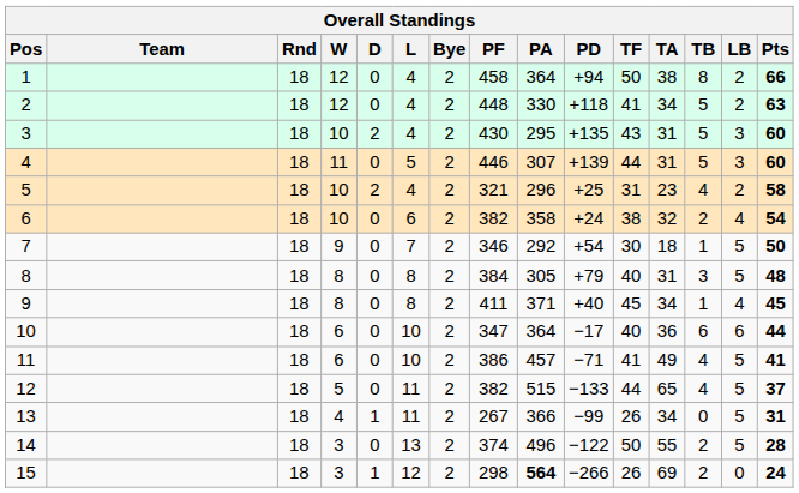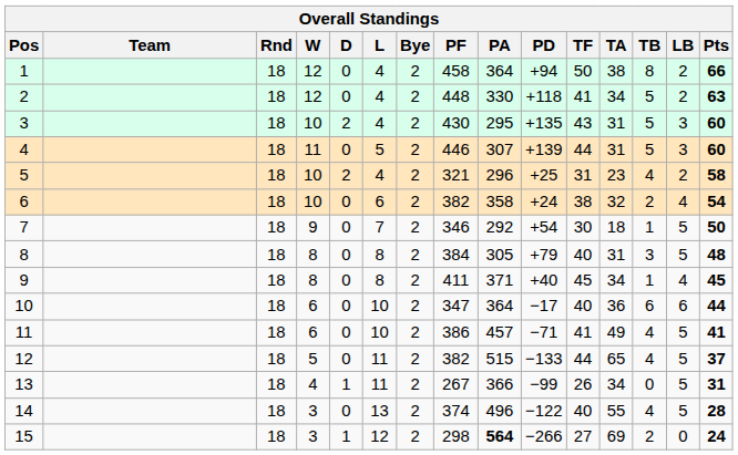 <table class="wikitable" style="float:left; margin-right:15px; text-align: center;">
 <tr>
 <th colspan="100%"><div><strong>Overall Standings</strong></div></th>
 </tr>
 <tr>
 <th style="width:25px;">Pos</th>
 <th style="width:200px;">Team</th>
 <th style="width:25px;">Rnd</th>
 <th style="width:25px;">W</th>
 <th style="width:25px;">D</th>
 <th style="width:25px;">L</th>
 <th style="width:25px;">Bye</th>
 <th style="width:35px;">PF</th>
 <th style="width:35px;">PA</th>
 <th style="width:35px;">PD</th>
 <th style="width:25px;">TF</th>
 <th style="width:25px;">TA</th>
 <th style="width:25px;">TB</th>
 <th style="width:25px;">LB</th>
 <th style="width:25px;">Pts<br></th>
 </tr>
 <tr style="background:#d8ffeb; text-align:center;">
 <td>1</td>
 <td align=left></td>
 <td>18</td>
 <td>12</td>
 <td>0</td>
 <td>4</td>
 <td>2</td>
 <td>458</td>
 <td>364</td>
 <td>+94</td>
 <td>50</td>
 <td>38</td>
 <td>8</td>
 <td>2</td>
 <td><strong>66</strong></td>
 </tr>
 <tr style="background:#d8ffeb; text-align:center;">
 <td>2</td>
 <td align=left></td>
 <td>18</td>
 <td>12</td>
 <td>0</td>
 <td>4</td>
 <td>2</td>
 <td>448</td>
 <td>330</td>
 <td>+118</td>
 <td>41</td>
 <td>34</td>
 <td>5</td>
 <td>2</td>
 <td><strong>63</strong></td>
 </tr>
 <tr style="background:#d8ffeb; text-align:center;">
 <td>3</td>
 <td align=left></td>
 <td>18</td>
 <td>10</td>
 <td>2</td>
 <td>4</td>
 <td>2</td>
 <td>430</td>
 <td>295</td>
 <td>+135</td>
 <td>43</td>
 <td>31</td>
 <td>5</td>
 <td>3</td>
 <td><strong>60</strong></td>
 </tr>
 <tr style="background:#ffe6bd;">
 <td>4</td>
 <td align=left></td>
 <td>18</td>
 <td>11</td>
 <td>0</td>
 <td>5</td>
 <td>2</td>
 <td>446</td>
 <td>307</td>
 <td>+139</td>
 <td>44</td>
 <td>31</td>
 <td>5</td>
 <td>3</td>
 <td><strong>60</strong></td>
 </tr>
 <tr style="background:#ffe6bd;">
 <td>5</td>
 <td align=left></td>
 <td>18</td>
 <td>10</td>
 <td>2</td>
 <td>4</td>
 <td>2</td>
 <td>321</td>
 <td>296</td>
 <td>+25</td>
 <td>31</td>
 <td>23</td>
 <td>4</td>
 <td>2</td>
 <td><strong>58</strong></td>
 </tr>
 <tr style="background:#ffe6bd;">
 <td>6</td>
 <td align=left></td>
 <td>18</td>
 <td>10</td>
 <td>0</td>
 <td>6</td>
 <td>2</td>
 <td>382</td>
 <td>358</td>
 <td>+24</td>
 <td>38</td>
 <td>32</td>
 <td>2</td>
 <td>4</td>
 <td><strong>54</strong></td>
 </tr>
 <tr>
 <td>7</td>
 <td align=left></td>
 <td>18</td>
 <td>9</td>
 <td>0</td>
 <td>7</td>
 <td>2</td>
 <td>346</td>
 <td>292</td>
 <td>+54</td>
 <td>30</td>
 <td>18</td>
 <td>1</td>
 <td>5</td>
 <td><strong>50</strong></td>
 </tr>
 <tr>
 <td>8</td>
 <td align=left></td>
 <td>18</td>
 <td>8</td>
 <td>0</td>
 <td>8</td>
 <td>2</td>
 <td>384</td>
 <td>305</td>
 <td>+79</td>
 <td>40</td>
 <td>31</td>
 <td>3</td>
 <td>5</td>
 <td><strong>48</strong></td>
 </tr>
 <tr>
 <td>9</td>
 <td align=left></td>
 <td>18</td>
 <td>8</td>
 <td>0</td>
 <td>8</td>
 <td>2</td>
 <td>411</td>
 <td>371</td>
 <td>+40</td>
 <td>45</td>
 <td>34</td>
 <td>1</td>
 <td>4</td>
 <td><strong>45</strong></td>
 </tr>
 <tr>
 <td>10</td>
 <td align=left></td>
 <td>18</td>
 <td>6</td>
 <td>0</td>
 <td>10</td>
 <td>2</td>
 <td>347</td>
 <td>364</td>
 <td>−17</td>
 <td>40</td>
 <td>36</td>
 <td>6</td>
 <td>6</td>
 <td><strong>44</strong></td>
 </tr>
 <tr>
 <td>11</td>
 <td align=left></td>
 <td>18</td>
 <td>6</td>
 <td>0</td>
 <td>10</td>
 <td>2</td>
 <td>386</td>
 <td>457</td>
 <td>−71</td>
 <td>41</td>
 <td>49</td>
 <td>4</td>
 <td>5</td>
 <td><strong>41</strong></td>
 </tr>
 <tr>
 <td>12</td>
 <td align=left></td>
 <td>18</td>
 <td>5</td>
 <td>0</td>
 <td>11</td>
 <td>2</td>
 <td>382</td>
 <td>515</td>
 <td>−133</td>
 <td>44</td>
 <td>65</td>
 <td>4</td>
 <td>5</td>
 <td><strong>37</strong></td>
 </tr>
 <tr>
 <td>13</td>
 <td align=left></td>
 <td>18</td>
 <td>4</td>
 <td>1</td>
 <td>11</td>
 <td>2</td>
 <td>267</td>
 <td>366</td>
 <td>−99</td>
 <td>26</td>
 <td>34</td>
 <td>0</td>
 <td>5</td>
 <td><strong>31</strong></td>
 </tr>
 <tr>
 <td>14</td>
 <td align=left></td>
 <td>18</td>
 <td>3</td>
 <td>0</td>
 <td>13</td>
 <td>2</td>
 <td>374</td>
 <td>496</td>
 <td>−122</td>
-<td>50</td>
+<td>40</td>
 <td>55</td>
-<td>2</td>
+<td>4</td>
 <td>5</td>
 <td><strong>28</strong></td>
 </tr>
 <tr>
 <td>15</td>
 <td align=left></td>
 <td>18</td>
 <td>3</td>
 <td>1</td>
 <td>12</td>
 <td>2</td>
 <td>298</td>
 <td><strong>564</strong></td>
 <td>−266</td>
-<td>26</td>
+<td>27</td>
 <td>69</td>
 <td>2</td>
 <td>0</td>
 <td><strong>24</strong></td>
 </tr>
 </table>
